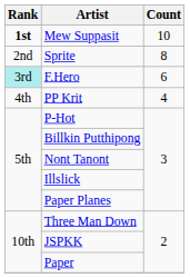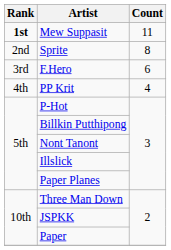 <table class="wikitable" style="text-align:center;">
 <tr>
 <th>Rank</th>
 <th>Artist</th>
 <th>Count</th>
 </tr>
 <tr>
 <td><strong>1st</strong></td>
 <td align="left"><a href='#'>Mew Suppasit</a></td>
-<td>10</td>
+<td>11</td>
 </tr>
 <tr>
 <td>2nd</td>
 <td align="left"><a href='#'>Sprite</a></td>
 <td>8</td>
 </tr>
 <tr>
-<td style="background: paleturquoise;">3rd</td>
+<td>3rd</td>
 <td align="left"><a href='#'>F.Hero</a></td>
 <td>6</td>
 </tr>
 <tr>
 <td>4th</td>
 <td align="left"><a href='#'>PP Krit</a></td>
 <td>4</td>
 </tr>
 <tr>
 <td rowspan="5">5th</td>
 <td align="left"><a href='#'>P-Hot</a></td>
 <td rowspan="5">3</td>
 </tr>
 <tr>
 <td align="left"><a href='#'>Billkin Putthipong</a></td>
 </tr>
 <tr>
 <td align="left"><a href='#'>Nont Tanont</a></td>
 </tr>
 <tr>
 <td align="left"><a href='#'>Illslick</a></td>
 </tr>
 <tr>
 <td align="left"><a href='#'>Paper Planes</a></td>
 </tr>
 <tr>
 <td rowspan="3">10th</td>
 <td align="left"><a href='#'>Three Man Down</a></td>
 <td rowspan="3">2</td>
 </tr>
 <tr>
 <td align="left"><a href='#'>JSPKK</a></td>
 </tr>
 <tr>
 <td align="left"><a href='#'>Paper</a></td>
 </tr>
 <tr>
 </tr>
 </table>
